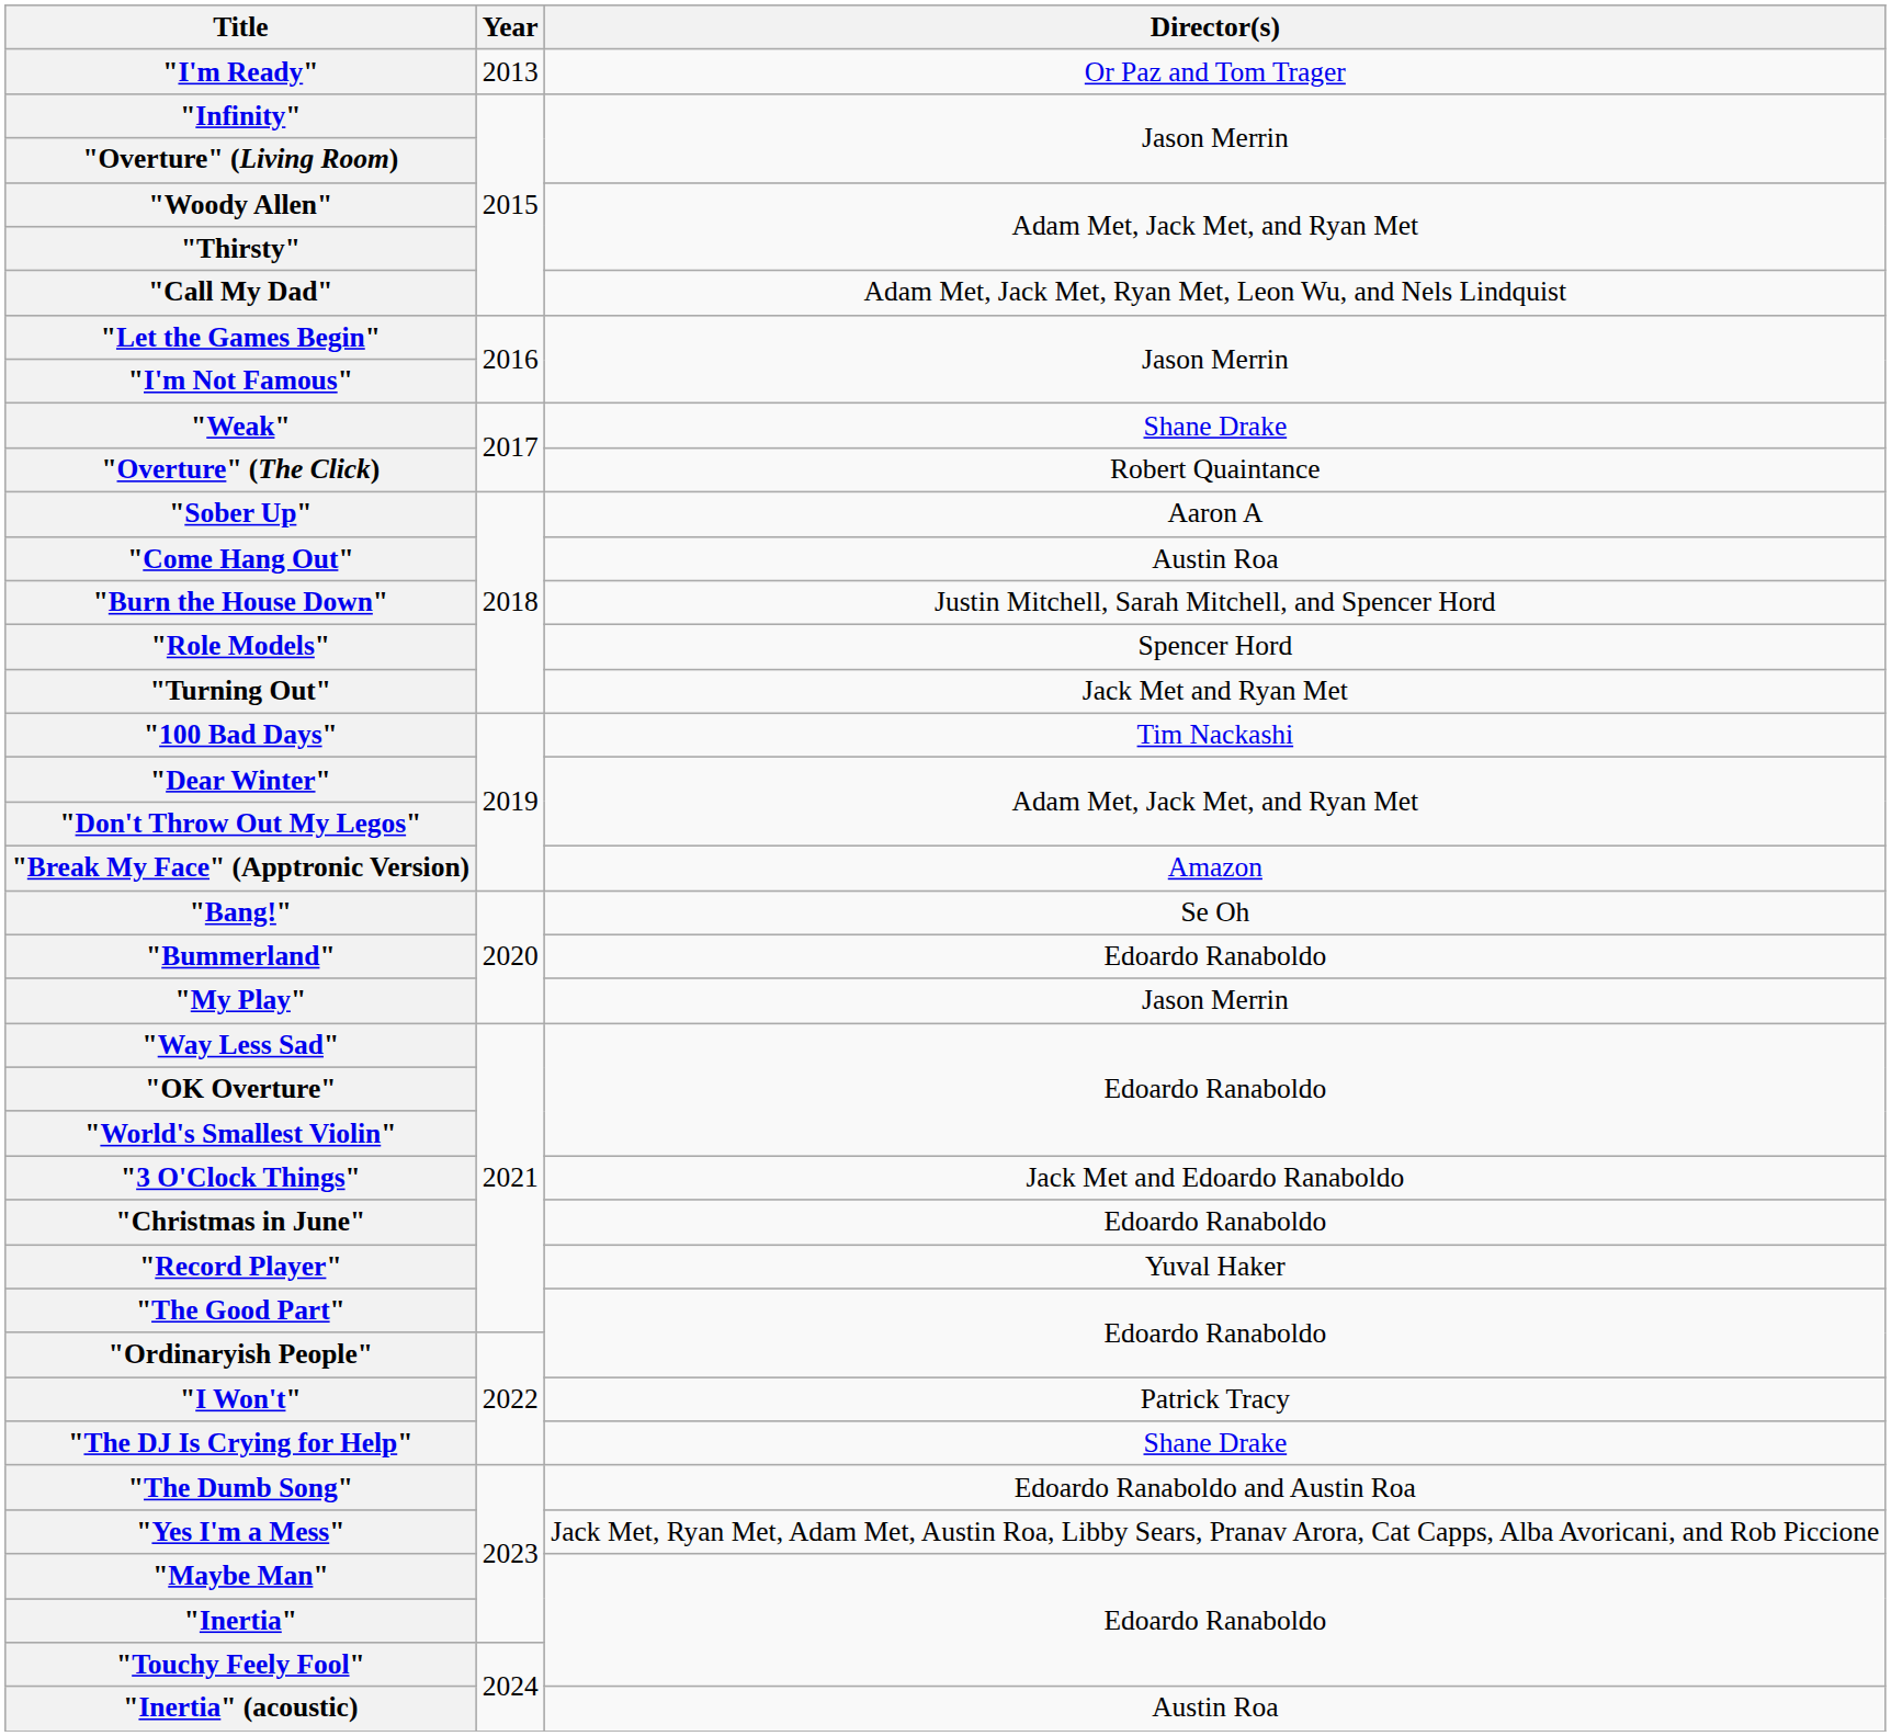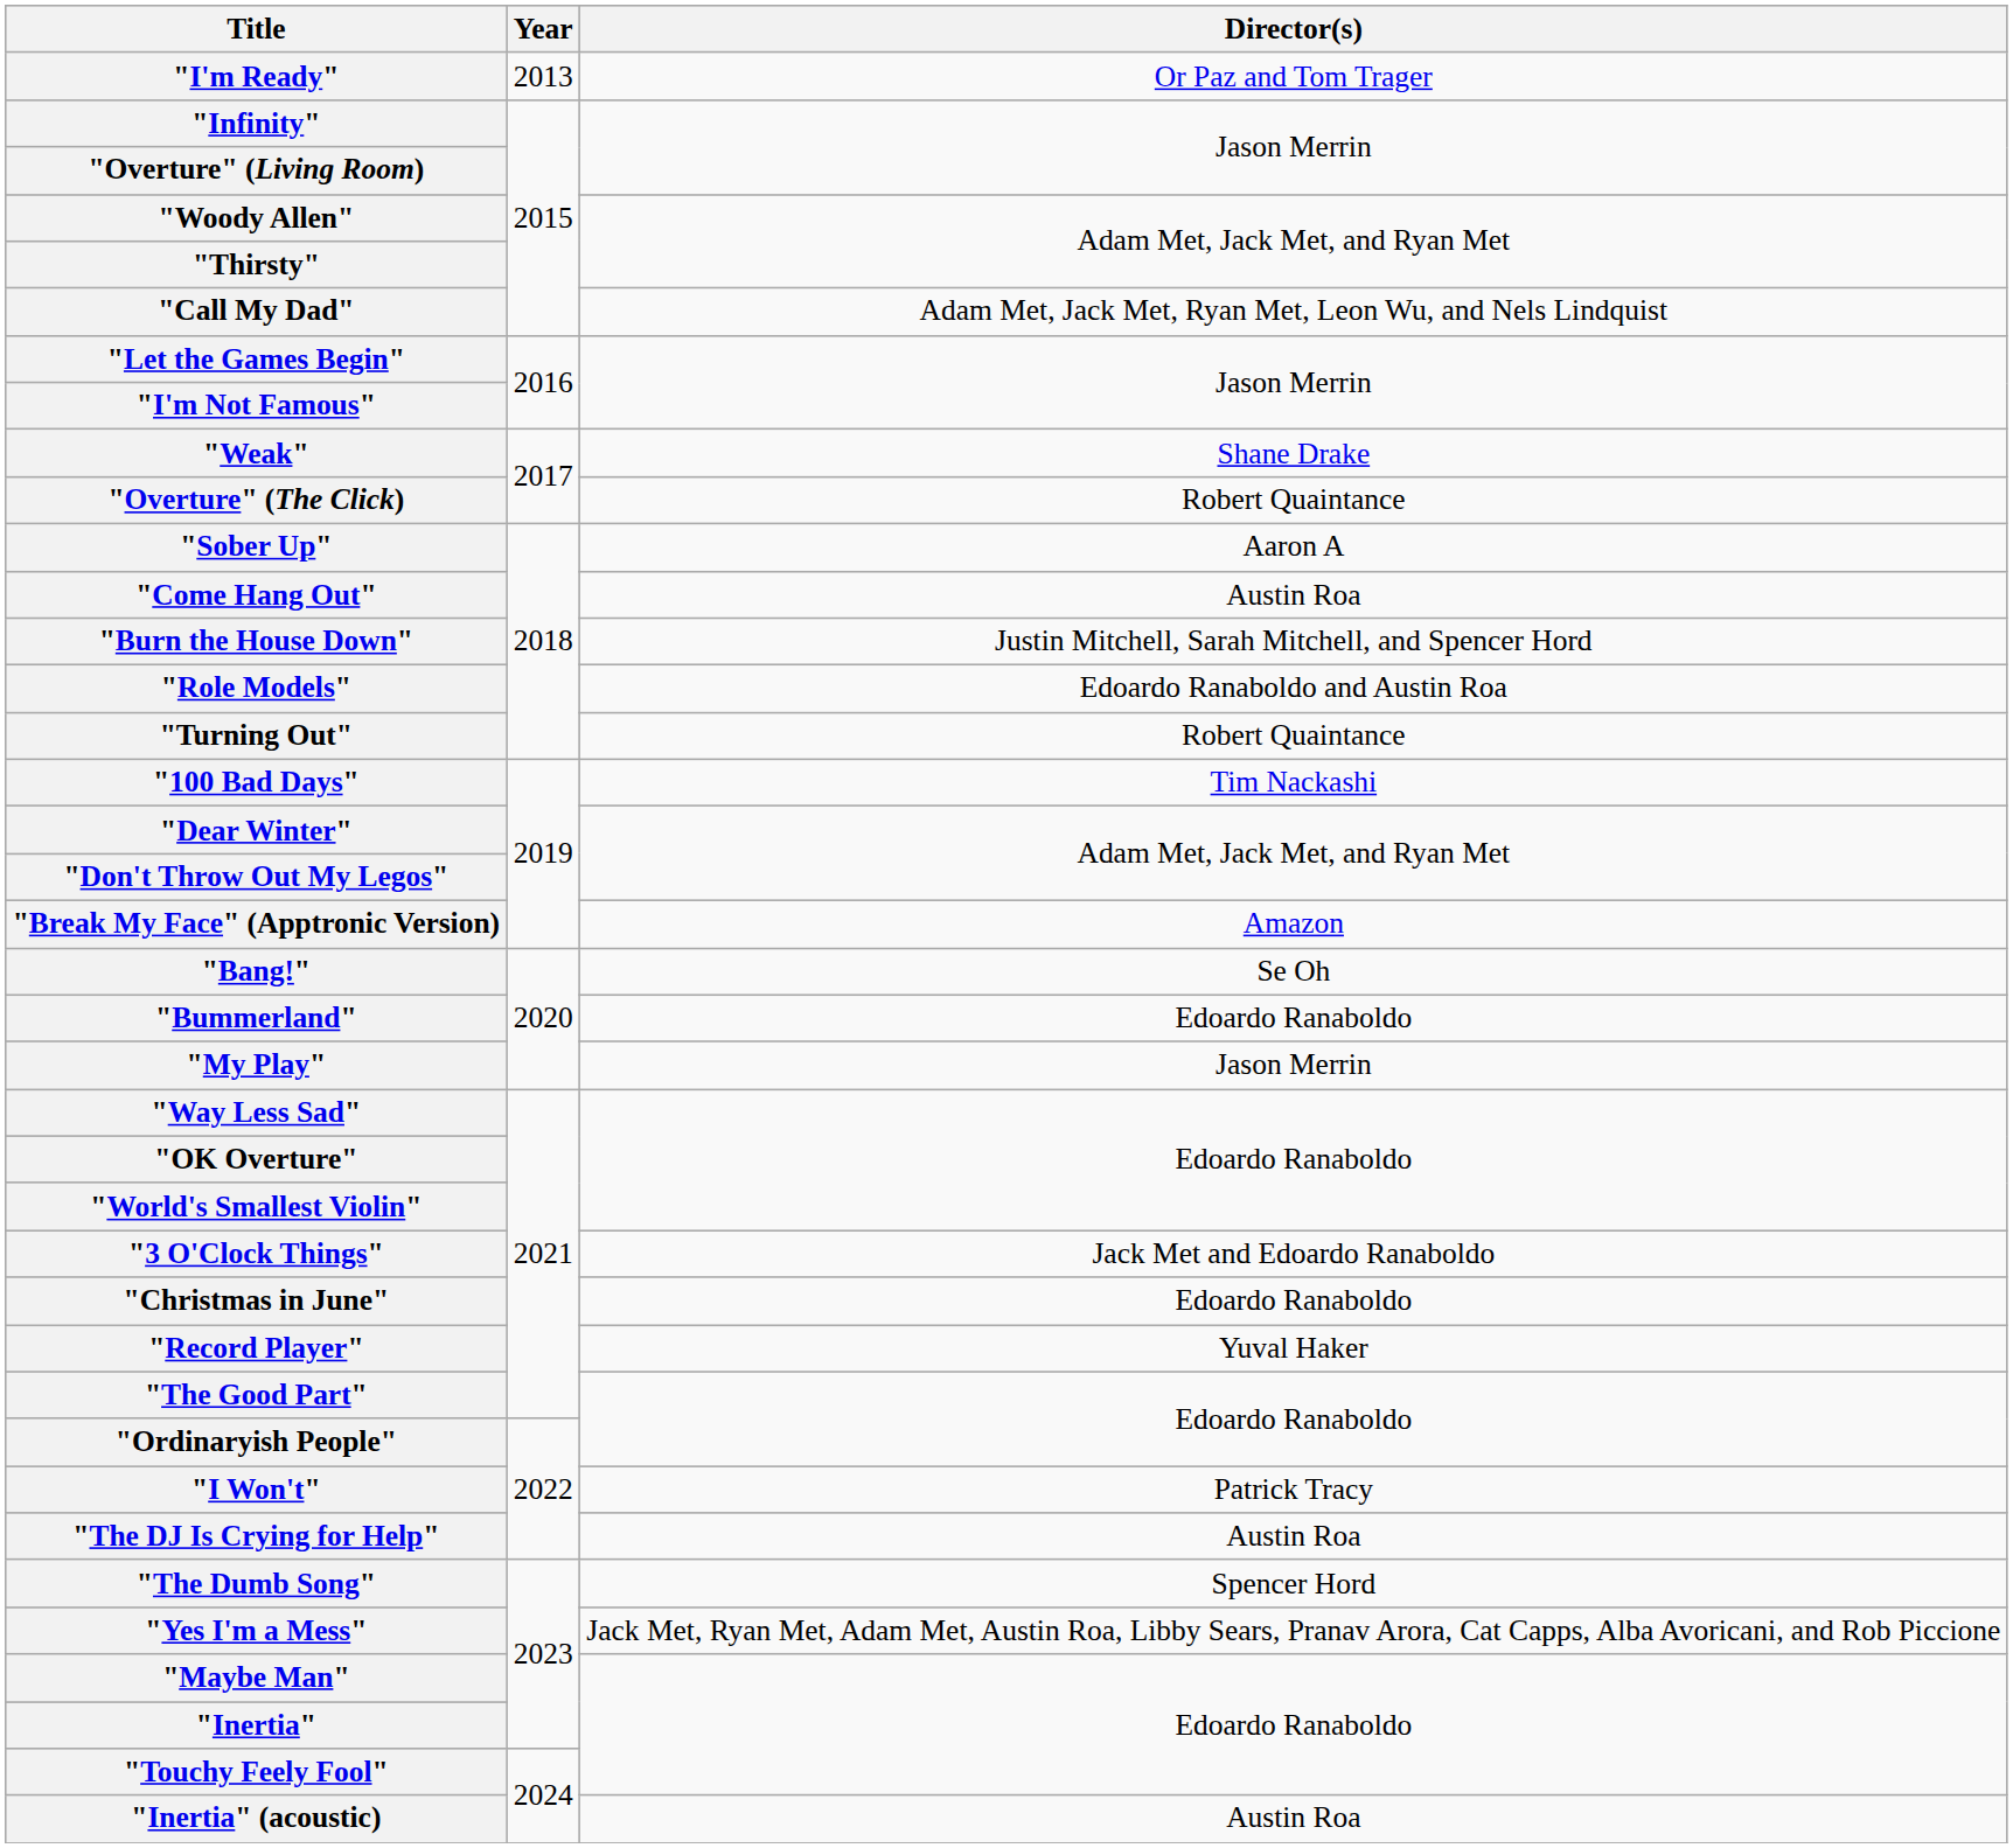 <table class="wikitable plainrowheaders" style="text-align:center">
 <tr>
 <th scope="col">Title</th>
 <th scope="col">Year</th>
 <th scope="col">Director(s)</th>
 </tr>
 <tr>
 <th scope="row">"<a href='#'>I'm Ready</a>"</th>
 <td>2013</td>
 <td><a href='#'>Or Paz and Tom Trager</a></td>
 </tr>
 <tr>
 <th scope="row">"<a href='#'>Infinity</a>"</th>
 <td rowspan="5">2015</td>
 <td rowspan="2">Jason Merrin</td>
 </tr>
 <tr>
 <th scope="row">"Overture" (<em>Living Room</em>)</th>
 </tr>
 <tr>
 <th scope="row">"Woody Allen"</th>
 <td rowspan="2">Adam Met, Jack Met, and Ryan Met</td>
 </tr>
 <tr>
 <th scope="row">"Thirsty"</th>
 </tr>
 <tr>
 <th scope="row">"Call My Dad"</th>
 <td>Adam Met, Jack Met, Ryan Met, Leon Wu, and Nels Lindquist</td>
 </tr>
 <tr>
 <th scope="row">"<a href='#'>Let the Games Begin</a>"</th>
 <td rowspan="2">2016</td>
 <td rowspan="2">Jason Merrin</td>
 </tr>
 <tr>
 <th scope="row">"<a href='#'>I'm Not Famous</a>"</th>
 </tr>
 <tr>
 <th scope="row">"<a href='#'>Weak</a>"</th>
 <td rowspan="2">2017</td>
 <td><a href='#'>Shane Drake</a></td>
 </tr>
 <tr>
 <th scope="row">"<a href='#'>Overture</a>" (<em>The Click</em>)</th>
 <td>Robert Quaintance</td>
 </tr>
 <tr>
 <th scope="row">"<a href='#'>Sober Up</a>"</th>
 <td rowspan="5">2018</td>
 <td>Aaron A</td>
 </tr>
 <tr>
 <th scope="row">"<a href='#'>Come Hang Out</a>"</th>
 <td>Austin Roa</td>
 </tr>
 <tr>
 <th scope="row">"<a href='#'>Burn the House Down</a>"</th>
 <td>Justin Mitchell, Sarah Mitchell, and Spencer Hord</td>
 </tr>
 <tr>
 <th scope="row">"<a href='#'>Role Models</a>"</th>
-<td>Spencer Hord</td>
+<td>Edoardo Ranaboldo and Austin Roa</td>
 </tr>
 <tr>
 <th scope="row">"Turning Out"</th>
-<td>Jack Met and Ryan Met</td>
+<td>Robert Quaintance</td>
 </tr>
 <tr>
 <th scope="row">"<a href='#'>100 Bad Days</a>"</th>
 <td rowspan="4">2019</td>
 <td><a href='#'>Tim Nackashi</a></td>
 </tr>
 <tr>
 <th scope="row">"<a href='#'>Dear Winter</a>"</th>
 <td rowspan="2">Adam Met, Jack Met, and Ryan Met</td>
 </tr>
 <tr>
 <th scope="row">"<a href='#'>Don't Throw Out My Legos</a>"</th>
 </tr>
 <tr>
 <th scope="row">"<a href='#'>Break My Face</a>" (Apptronic Version)</th>
 <td><a href='#'>Amazon</a></td>
 </tr>
 <tr>
 <th scope="row">"<a href='#'>Bang!</a>"</th>
 <td rowspan="3">2020</td>
 <td>Se Oh</td>
 </tr>
 <tr>
 <th scope="row">"<a href='#'>Bummerland</a>"</th>
 <td>Edoardo Ranaboldo</td>
 </tr>
 <tr>
 <th scope="row">"<a href='#'>My Play</a>"</th>
 <td>Jason Merrin</td>
 </tr>
 <tr>
 <th scope="row">"<a href='#'>Way Less Sad</a>"</th>
 <td rowspan="7">2021</td>
 <td rowspan="3">Edoardo Ranaboldo</td>
 </tr>
 <tr>
 <th scope="row">"OK Overture"</th>
 </tr>
 <tr>
 <th scope="row">"<a href='#'>World's Smallest Violin</a>"</th>
 </tr>
 <tr>
 <th scope="row">"<a href='#'>3 O'Clock Things</a>"</th>
 <td>Jack Met and Edoardo Ranaboldo</td>
 </tr>
 <tr>
 <th scope="row">"Christmas in June"</th>
 <td>Edoardo Ranaboldo</td>
 </tr>
 <tr>
 <th scope="row">"<a href='#'>Record Player</a>"</th>
 <td>Yuval Haker</td>
 </tr>
 <tr>
 <th scope="row">"<a href='#'>The Good Part</a>"</th>
 <td rowspan="2">Edoardo Ranaboldo</td>
 </tr>
 <tr>
 <th scope="row">"Ordinaryish People"</th>
 <td rowspan="3">2022</td>
 </tr>
 <tr>
 <th scope="row">"<a href='#'>I Won't</a>"</th>
 <td>Patrick Tracy</td>
 </tr>
 <tr>
 <th scope="row">"<a href='#'>The DJ Is Crying for Help</a>"</th>
-<td><a href='#'>Shane Drake</a></td>
+<td>Austin Roa</td>
 </tr>
 <tr>
 <th scope="row">"<a href='#'>The Dumb Song</a>"</th>
 <td rowspan="4">2023</td>
-<td>Edoardo Ranaboldo and Austin Roa</td>
+<td>Spencer Hord</td>
 </tr>
 <tr>
 <th scope="row">"<a href='#'>Yes I'm a Mess</a>"</th>
 <td>Jack Met, Ryan Met, Adam Met, Austin Roa, Libby Sears, Pranav Arora, Cat Capps, Alba Avoricani, and Rob Piccione</td>
 </tr>
 <tr>
 <th scope="row">"<a href='#'>Maybe Man</a>"</th>
 <td rowspan="3">Edoardo Ranaboldo</td>
 </tr>
 <tr>
 <th scope="row">"<a href='#'>Inertia</a>"</th>
 </tr>
 <tr>
 <th scope="row">"<a href='#'>Touchy Feely Fool</a>"</th>
 <td rowspan="2">2024</td>
 </tr>
 <tr>
 <th scope="row">"<a href='#'>Inertia</a>" (acoustic)</th>
 <td>Austin Roa</td>
 </tr>
 </table>
